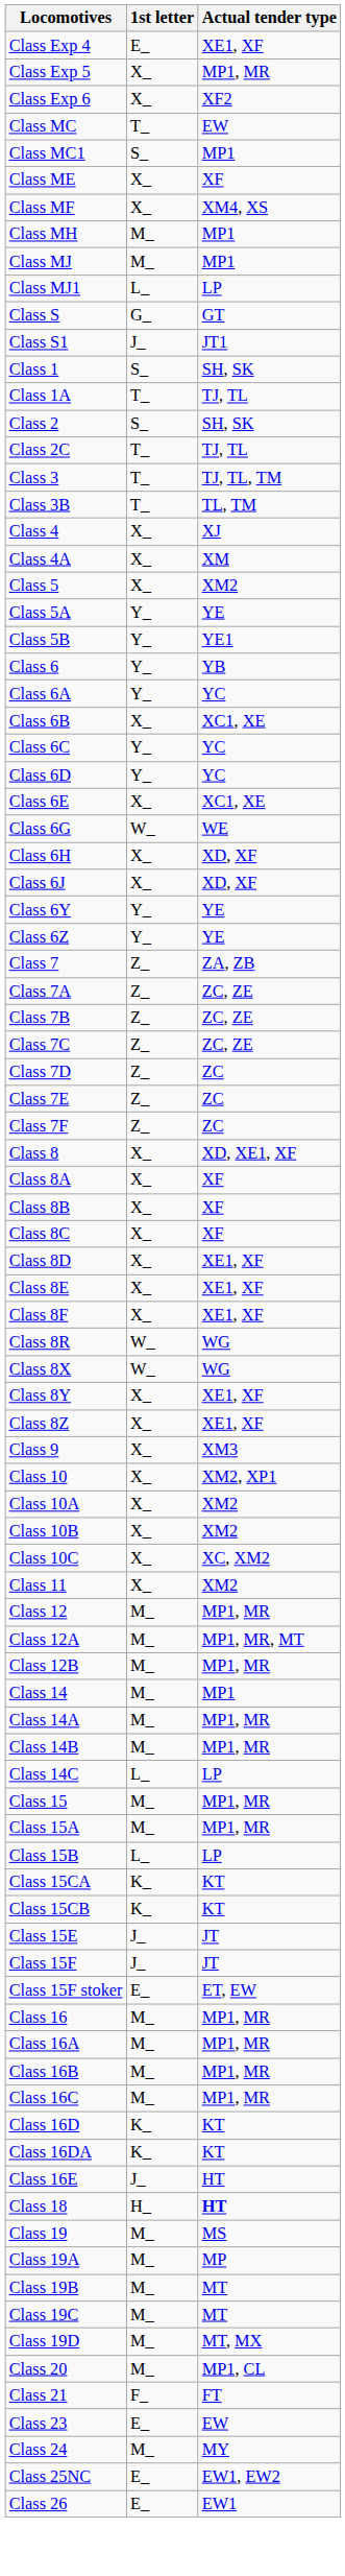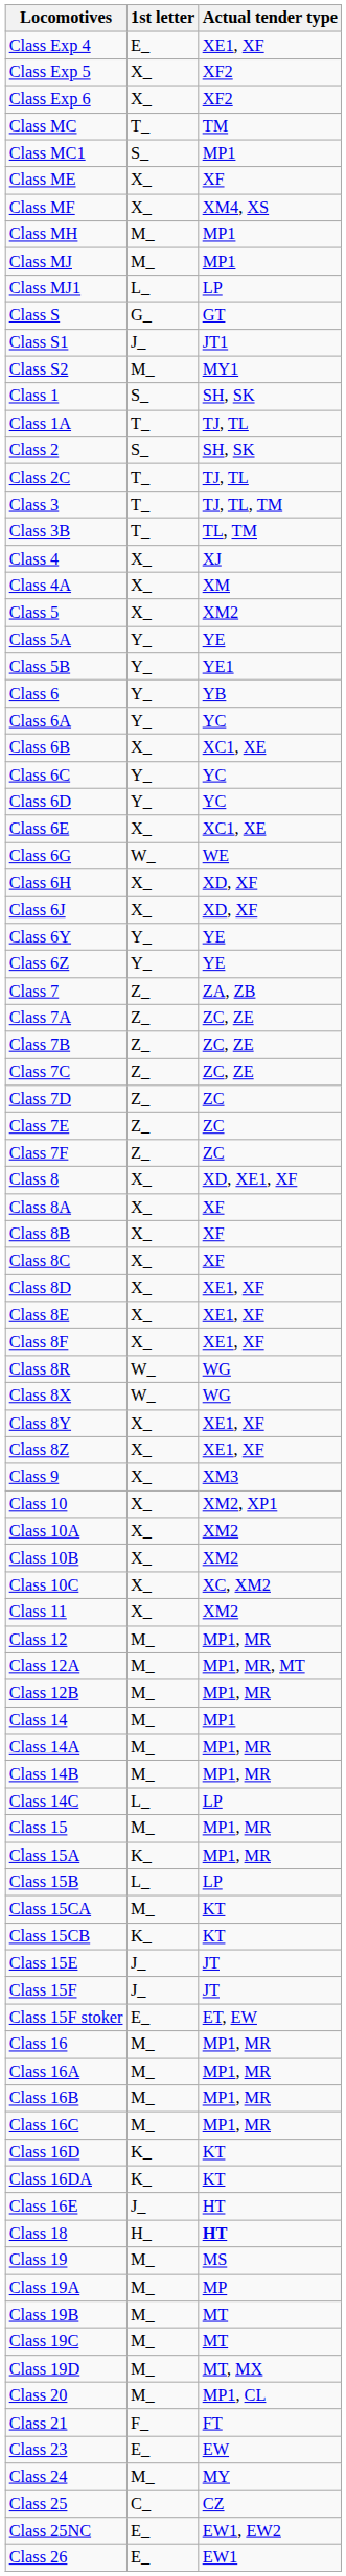 <table class="wikitable sortable collapsible collapsed" style="margin:0.5em auto; font-size:100%;">
 <tr>
 <th>Locomotives</th>
 <th>1st letter</th>
 <th>Actual tender type</th>
 </tr>
 <tr>
 <td data-sort-value="0004"><a href='#'>Class Exp 4</a></td>
 <td>E_</td>
 <td><a href='#'>XE1</a>, <a href='#'>XF</a></td>
 </tr>
 <tr>
 <td data-sort-value="0005"><a href='#'>Class Exp 5</a></td>
 <td>X_</td>
-<td><a href='#'>MP1</a>, <a href='#'>MR</a></td>
+<td><a href='#'>XF2</a></td>
 </tr>
 <tr>
 <td data-sort-value="0006"><a href='#'>Class Exp 6</a></td>
 <td>X_</td>
 <td><a href='#'>XF2</a></td>
 </tr>
 <tr>
 <td data-sort-value="0013"><a href='#'>Class MC</a></td>
 <td>T_</td>
-<td><a href='#'>EW</a></td>
+<td><a href='#'>TM</a></td>
 </tr>
 <tr>
 <td data-sort-value="0014"><a href='#'>Class MC1</a></td>
 <td>S_</td>
 <td><a href='#'>MP1</a></td>
 </tr>
 <tr>
 <td data-sort-value="0016"><a href='#'>Class ME</a></td>
 <td>X_</td>
 <td><a href='#'>XF</a></td>
 </tr>
 <tr>
 <td data-sort-value="0017"><a href='#'>Class MF</a></td>
 <td>X_</td>
 <td><a href='#'>XM4</a>, <a href='#'>XS</a></td>
 </tr>
 <tr>
 <td data-sort-value="0019"><a href='#'>Class MH</a></td>
 <td>M_</td>
 <td><a href='#'>MP1</a></td>
 </tr>
 <tr>
 <td data-sort-value="0021"><a href='#'>Class MJ</a></td>
 <td>M_</td>
 <td><a href='#'>MP1</a></td>
 </tr>
 <tr>
 <td data-sort-value="0022"><a href='#'>Class MJ1</a></td>
 <td>L_</td>
 <td><a href='#'>LP</a></td>
 </tr>
 <tr>
 <td data-sort-value="0051"><a href='#'>Class S</a></td>
 <td>G_</td>
 <td><a href='#'>GT</a></td>
 </tr>
 <tr>
 <td data-sort-value="0052"><a href='#'>Class S1</a></td>
 <td>J_</td>
 <td><a href='#'>JT1</a></td>
+</tr>
+<tr>
+<td data-sort-value="0053"><a href='#'>Class S2</a></td>
+<td>M_</td>
+<td><a href='#'>MY1</a></td>
 </tr>
 <tr>
 <td data-sort-value="0100"><a href='#'>Class 1</a></td>
 <td>S_</td>
 <td><a href='#'>SH</a>, <a href='#'>SK</a></td>
 </tr>
 <tr>
 <td data-sort-value="0101"><a href='#'>Class 1A</a></td>
 <td>T_</td>
 <td><a href='#'>TJ</a>, <a href='#'>TL</a></td>
 </tr>
 <tr>
 <td data-sort-value="0200"><a href='#'>Class 2</a></td>
 <td>S_</td>
 <td><a href='#'>SH</a>, <a href='#'>SK</a></td>
 </tr>
 <tr>
 <td data-sort-value="0203"><a href='#'>Class 2C</a></td>
 <td>T_</td>
 <td><a href='#'>TJ</a>, <a href='#'>TL</a></td>
 </tr>
 <tr>
 <td data-sort-value="0300"><a href='#'>Class 3</a></td>
 <td>T_</td>
 <td><a href='#'>TJ</a>, <a href='#'>TL</a>, <a href='#'>TM</a></td>
 </tr>
 <tr>
 <td data-sort-value="0302"><a href='#'>Class 3B</a></td>
 <td>T_</td>
 <td><a href='#'>TL</a>, <a href='#'>TM</a></td>
 </tr>
 <tr>
 <td data-sort-value="0400"><a href='#'>Class 4</a></td>
 <td>X_</td>
 <td><a href='#'>XJ</a></td>
 </tr>
 <tr>
 <td data-sort-value="0401"><a href='#'>Class 4A</a></td>
 <td>X_</td>
 <td><a href='#'>XM</a></td>
 </tr>
 <tr>
 <td data-sort-value="0500"><a href='#'>Class 5</a></td>
 <td>X_</td>
 <td><a href='#'>XM2</a></td>
 </tr>
 <tr>
 <td data-sort-value="0501"><a href='#'>Class 5A</a></td>
 <td>Y_</td>
 <td><a href='#'>YE</a></td>
 </tr>
 <tr>
 <td data-sort-value="0502"><a href='#'>Class 5B</a></td>
 <td>Y_</td>
 <td><a href='#'>YE1</a></td>
 </tr>
 <tr>
 <td data-sort-value="0600"><a href='#'>Class 6</a></td>
 <td>Y_</td>
 <td><a href='#'>YB</a></td>
 </tr>
 <tr>
 <td data-sort-value="0601"><a href='#'>Class 6A</a></td>
 <td>Y_</td>
 <td><a href='#'>YC</a></td>
 </tr>
 <tr>
 <td data-sort-value="0602"><a href='#'>Class 6B</a></td>
 <td>X_</td>
 <td><a href='#'>XC1</a>, <a href='#'>XE</a></td>
 </tr>
 <tr>
 <td data-sort-value="0603"><a href='#'>Class 6C</a></td>
 <td>Y_</td>
 <td><a href='#'>YC</a></td>
 </tr>
 <tr>
 <td data-sort-value="0604"><a href='#'>Class 6D</a></td>
 <td>Y_</td>
 <td><a href='#'>YC</a></td>
 </tr>
 <tr>
 <td data-sort-value="0605"><a href='#'>Class 6E</a></td>
 <td>X_</td>
 <td><a href='#'>XC1</a>, <a href='#'>XE</a></td>
 </tr>
 <tr>
 <td data-sort-value="0607"><a href='#'>Class 6G</a></td>
 <td>W_</td>
 <td><a href='#'>WE</a></td>
 </tr>
 <tr>
 <td data-sort-value="0608"><a href='#'>Class 6H</a></td>
 <td>X_</td>
 <td><a href='#'>XD</a>, <a href='#'>XF</a></td>
 </tr>
 <tr>
 <td data-sort-value="0610"><a href='#'>Class 6J</a></td>
 <td>X_</td>
 <td><a href='#'>XD</a>, <a href='#'>XF</a></td>
 </tr>
 <tr>
 <td data-sort-value="0625"><a href='#'>Class 6Y</a></td>
 <td>Y_</td>
 <td><a href='#'>YE</a></td>
 </tr>
 <tr>
 <td data-sort-value="0626"><a href='#'>Class 6Z</a></td>
 <td>Y_</td>
 <td><a href='#'>YE</a></td>
 </tr>
 <tr>
 <td data-sort-value="0700"><a href='#'>Class 7</a></td>
 <td>Z_</td>
 <td><a href='#'>ZA</a>, <a href='#'>ZB</a></td>
 </tr>
 <tr>
 <td data-sort-value="0701"><a href='#'>Class 7A</a></td>
 <td>Z_</td>
 <td><a href='#'>ZC</a>, <a href='#'>ZE</a></td>
 </tr>
 <tr>
 <td data-sort-value="0702"><a href='#'>Class 7B</a></td>
 <td>Z_</td>
 <td><a href='#'>ZC</a>, <a href='#'>ZE</a></td>
 </tr>
 <tr>
 <td data-sort-value="0703"><a href='#'>Class 7C</a></td>
 <td>Z_</td>
 <td><a href='#'>ZC</a>, <a href='#'>ZE</a></td>
 </tr>
 <tr>
 <td data-sort-value="0704"><a href='#'>Class 7D</a></td>
 <td>Z_</td>
 <td><a href='#'>ZC</a></td>
 </tr>
 <tr>
 <td data-sort-value="0705"><a href='#'>Class 7E</a></td>
 <td>Z_</td>
 <td><a href='#'>ZC</a></td>
 </tr>
 <tr>
 <td data-sort-value="0706"><a href='#'>Class 7F</a></td>
 <td>Z_</td>
 <td><a href='#'>ZC</a></td>
 </tr>
 <tr>
 <td data-sort-value="0800"><a href='#'>Class 8</a></td>
 <td>X_</td>
 <td><a href='#'>XD</a>, <a href='#'>XE1</a>, <a href='#'>XF</a></td>
 </tr>
 <tr>
 <td data-sort-value="0801"><a href='#'>Class 8A</a></td>
 <td>X_</td>
 <td><a href='#'>XF</a></td>
 </tr>
 <tr>
 <td data-sort-value="0802"><a href='#'>Class 8B</a></td>
 <td>X_</td>
 <td><a href='#'>XF</a></td>
 </tr>
 <tr>
 <td data-sort-value="0803"><a href='#'>Class 8C</a></td>
 <td>X_</td>
 <td><a href='#'>XF</a></td>
 </tr>
 <tr>
 <td data-sort-value="0804"><a href='#'>Class 8D</a></td>
 <td>X_</td>
 <td><a href='#'>XE1</a>, <a href='#'>XF</a></td>
 </tr>
 <tr>
 <td data-sort-value="0805"><a href='#'>Class 8E</a></td>
 <td>X_</td>
 <td><a href='#'>XE1</a>, <a href='#'>XF</a></td>
 </tr>
 <tr>
 <td data-sort-value="0806"><a href='#'>Class 8F</a></td>
 <td>X_</td>
 <td><a href='#'>XE1</a>, <a href='#'>XF</a></td>
 </tr>
 <tr>
 <td data-sort-value="0818"><a href='#'>Class 8R</a></td>
 <td>W_</td>
 <td><a href='#'>WG</a></td>
 </tr>
 <tr>
 <td data-sort-value="0824"><a href='#'>Class 8X</a></td>
 <td>W_</td>
 <td><a href='#'>WG</a></td>
 </tr>
 <tr>
 <td data-sort-value="0825"><a href='#'>Class 8Y</a></td>
 <td>X_</td>
 <td><a href='#'>XE1</a>, <a href='#'>XF</a></td>
 </tr>
 <tr>
 <td data-sort-value="0826"><a href='#'>Class 8Z</a></td>
 <td>X_</td>
 <td><a href='#'>XE1</a>, <a href='#'>XF</a></td>
 </tr>
 <tr>
 <td data-sort-value="0900"><a href='#'>Class 9</a></td>
 <td>X_</td>
 <td><a href='#'>XM3</a></td>
 </tr>
 <tr>
 <td data-sort-value="1000"><a href='#'>Class 10</a></td>
 <td>X_</td>
 <td><a href='#'>XM2</a>, <a href='#'>XP1</a></td>
 </tr>
 <tr>
 <td data-sort-value="1001"><a href='#'>Class 10A</a></td>
 <td>X_</td>
 <td><a href='#'>XM2</a></td>
 </tr>
 <tr>
 <td data-sort-value="1002"><a href='#'>Class 10B</a></td>
 <td>X_</td>
 <td><a href='#'>XM2</a></td>
 </tr>
 <tr>
 <td data-sort-value="1003"><a href='#'>Class 10C</a></td>
 <td>X_</td>
 <td><a href='#'>XC</a>, <a href='#'>XM2</a></td>
 </tr>
 <tr>
 <td data-sort-value="1100"><a href='#'>Class 11</a></td>
 <td>X_</td>
 <td><a href='#'>XM2</a></td>
 </tr>
 <tr>
 <td data-sort-value="1200"><a href='#'>Class 12</a></td>
 <td>M_</td>
 <td><a href='#'>MP1</a>, <a href='#'>MR</a></td>
 </tr>
 <tr>
 <td data-sort-value="1201"><a href='#'>Class 12A</a></td>
 <td>M_</td>
 <td><a href='#'>MP1</a>, <a href='#'>MR</a>, <a href='#'>MT</a></td>
 </tr>
 <tr>
 <td data-sort-value="1202"><a href='#'>Class 12B</a></td>
 <td>M_</td>
 <td><a href='#'>MP1</a>, <a href='#'>MR</a></td>
 </tr>
 <tr>
 <td data-sort-value="1400"><a href='#'>Class 14</a></td>
 <td>M_</td>
 <td><a href='#'>MP1</a></td>
 </tr>
 <tr>
 <td data-sort-value="1401"><a href='#'>Class 14A</a></td>
 <td>M_</td>
 <td><a href='#'>MP1</a>, <a href='#'>MR</a></td>
 </tr>
 <tr>
 <td data-sort-value="1402"><a href='#'>Class 14B</a></td>
 <td>M_</td>
 <td><a href='#'>MP1</a>, <a href='#'>MR</a></td>
 </tr>
 <tr>
 <td data-sort-value="1403"><a href='#'>Class 14C</a></td>
 <td>L_</td>
 <td><a href='#'>LP</a></td>
 </tr>
 <tr>
 <td data-sort-value="1500"><a href='#'>Class 15</a></td>
 <td>M_</td>
 <td><a href='#'>MP1</a>, <a href='#'>MR</a></td>
 </tr>
 <tr>
 <td data-sort-value="1501"><a href='#'>Class 15A</a></td>
-<td>M_</td>
+<td>K_</td>
 <td><a href='#'>MP1</a>, <a href='#'>MR</a></td>
 </tr>
 <tr>
 <td data-sort-value="1502"><a href='#'>Class 15B</a></td>
 <td>L_</td>
 <td><a href='#'>LP</a></td>
 </tr>
 <tr>
 <td data-sort-value="1503"><a href='#'>Class 15CA</a></td>
-<td>K_</td>
+<td>M_</td>
 <td><a href='#'>KT</a></td>
 </tr>
 <tr>
 <td data-sort-value="1504"><a href='#'>Class 15CB</a></td>
 <td>K_</td>
 <td><a href='#'>KT</a></td>
 </tr>
 <tr>
 <td data-sort-value="1506"><a href='#'>Class 15E</a></td>
 <td>J_</td>
 <td><a href='#'>JT</a></td>
 </tr>
 <tr>
 <td data-sort-value="1507"><a href='#'>Class 15F</a></td>
 <td>J_</td>
 <td><a href='#'>JT</a></td>
 </tr>
 <tr>
 <td data-sort-value="1508"><a href='#'>Class 15F stoker</a></td>
 <td>E_</td>
 <td><a href='#'>ET</a>, <a href='#'>EW</a></td>
 </tr>
 <tr>
 <td data-sort-value="1600"><a href='#'>Class 16</a></td>
 <td>M_</td>
 <td><a href='#'>MP1</a>, <a href='#'>MR</a></td>
 </tr>
 <tr>
 <td data-sort-value="1601"><a href='#'>Class 16A</a></td>
 <td>M_</td>
 <td><a href='#'>MP1</a>, <a href='#'>MR</a></td>
 </tr>
 <tr>
 <td data-sort-value="1602"><a href='#'>Class 16B</a></td>
 <td>M_</td>
 <td><a href='#'>MP1</a>, <a href='#'>MR</a></td>
 </tr>
 <tr>
 <td data-sort-value="1603"><a href='#'>Class 16C</a></td>
 <td>M_</td>
 <td><a href='#'>MP1</a>, <a href='#'>MR</a></td>
 </tr>
 <tr>
 <td data-sort-value="1604"><a href='#'>Class 16D</a></td>
 <td>K_</td>
 <td><a href='#'>KT</a></td>
 </tr>
 <tr>
 <td data-sort-value="1605"><a href='#'>Class 16DA</a></td>
 <td>K_</td>
 <td><a href='#'>KT</a></td>
 </tr>
 <tr>
 <td data-sort-value="1606"><a href='#'>Class 16E</a></td>
 <td>J_</td>
 <td><a href='#'>HT</a></td>
 </tr>
 <tr>
 <td data-sort-value="1800"><a href='#'>Class 18</a></td>
 <td>H_</td>
 <td><strong><a href='#'>HT</a></strong></td>
 </tr>
 <tr>
 <td data-sort-value="1900"><a href='#'>Class 19</a></td>
 <td>M_</td>
 <td><a href='#'>MS</a></td>
 </tr>
 <tr>
 <td data-sort-value="1901"><a href='#'>Class 19A</a></td>
 <td>M_</td>
 <td><a href='#'>MP</a></td>
 </tr>
 <tr>
 <td data-sort-value="1902"><a href='#'>Class 19B</a></td>
 <td>M_</td>
 <td><a href='#'>MT</a></td>
 </tr>
 <tr>
 <td data-sort-value="1903"><a href='#'>Class 19C</a></td>
 <td>M_</td>
 <td><a href='#'>MT</a></td>
 </tr>
 <tr>
 <td data-sort-value="1904"><a href='#'>Class 19D</a></td>
 <td>M_</td>
 <td><a href='#'>MT</a>, <a href='#'>MX</a></td>
 </tr>
 <tr>
 <td data-sort-value="2000"><a href='#'>Class 20</a></td>
 <td>M_</td>
 <td><a href='#'>MP1</a>, <a href='#'>CL</a></td>
 </tr>
 <tr>
 <td data-sort-value="2100"><a href='#'>Class 21</a></td>
 <td>F_</td>
 <td><a href='#'>FT</a></td>
 </tr>
 <tr>
 <td data-sort-value="2300"><a href='#'>Class 23</a></td>
 <td>E_</td>
 <td><a href='#'>EW</a></td>
 </tr>
 <tr>
 <td data-sort-value="2400"><a href='#'>Class 24</a></td>
 <td>M_</td>
 <td><a href='#'>MY</a></td>
 </tr>
 <tr>
+<td data-sort-value="2500"><a href='#'>Class 25</a></td>
+<td>C_</td>
+<td><a href='#'>CZ</a></td>
+</tr>
+<tr>
 <td data-sort-value="2501"><a href='#'>Class 25NC</a></td>
 <td>E_</td>
 <td><a href='#'>EW1</a>, <a href='#'>EW2</a></td>
 </tr>
 <tr>
 <td data-sort-value="2600"><a href='#'>Class 26</a></td>
 <td>E_</td>
 <td><a href='#'>EW1</a></td>
 </tr>
 <tr>
 </tr>
 </table>
